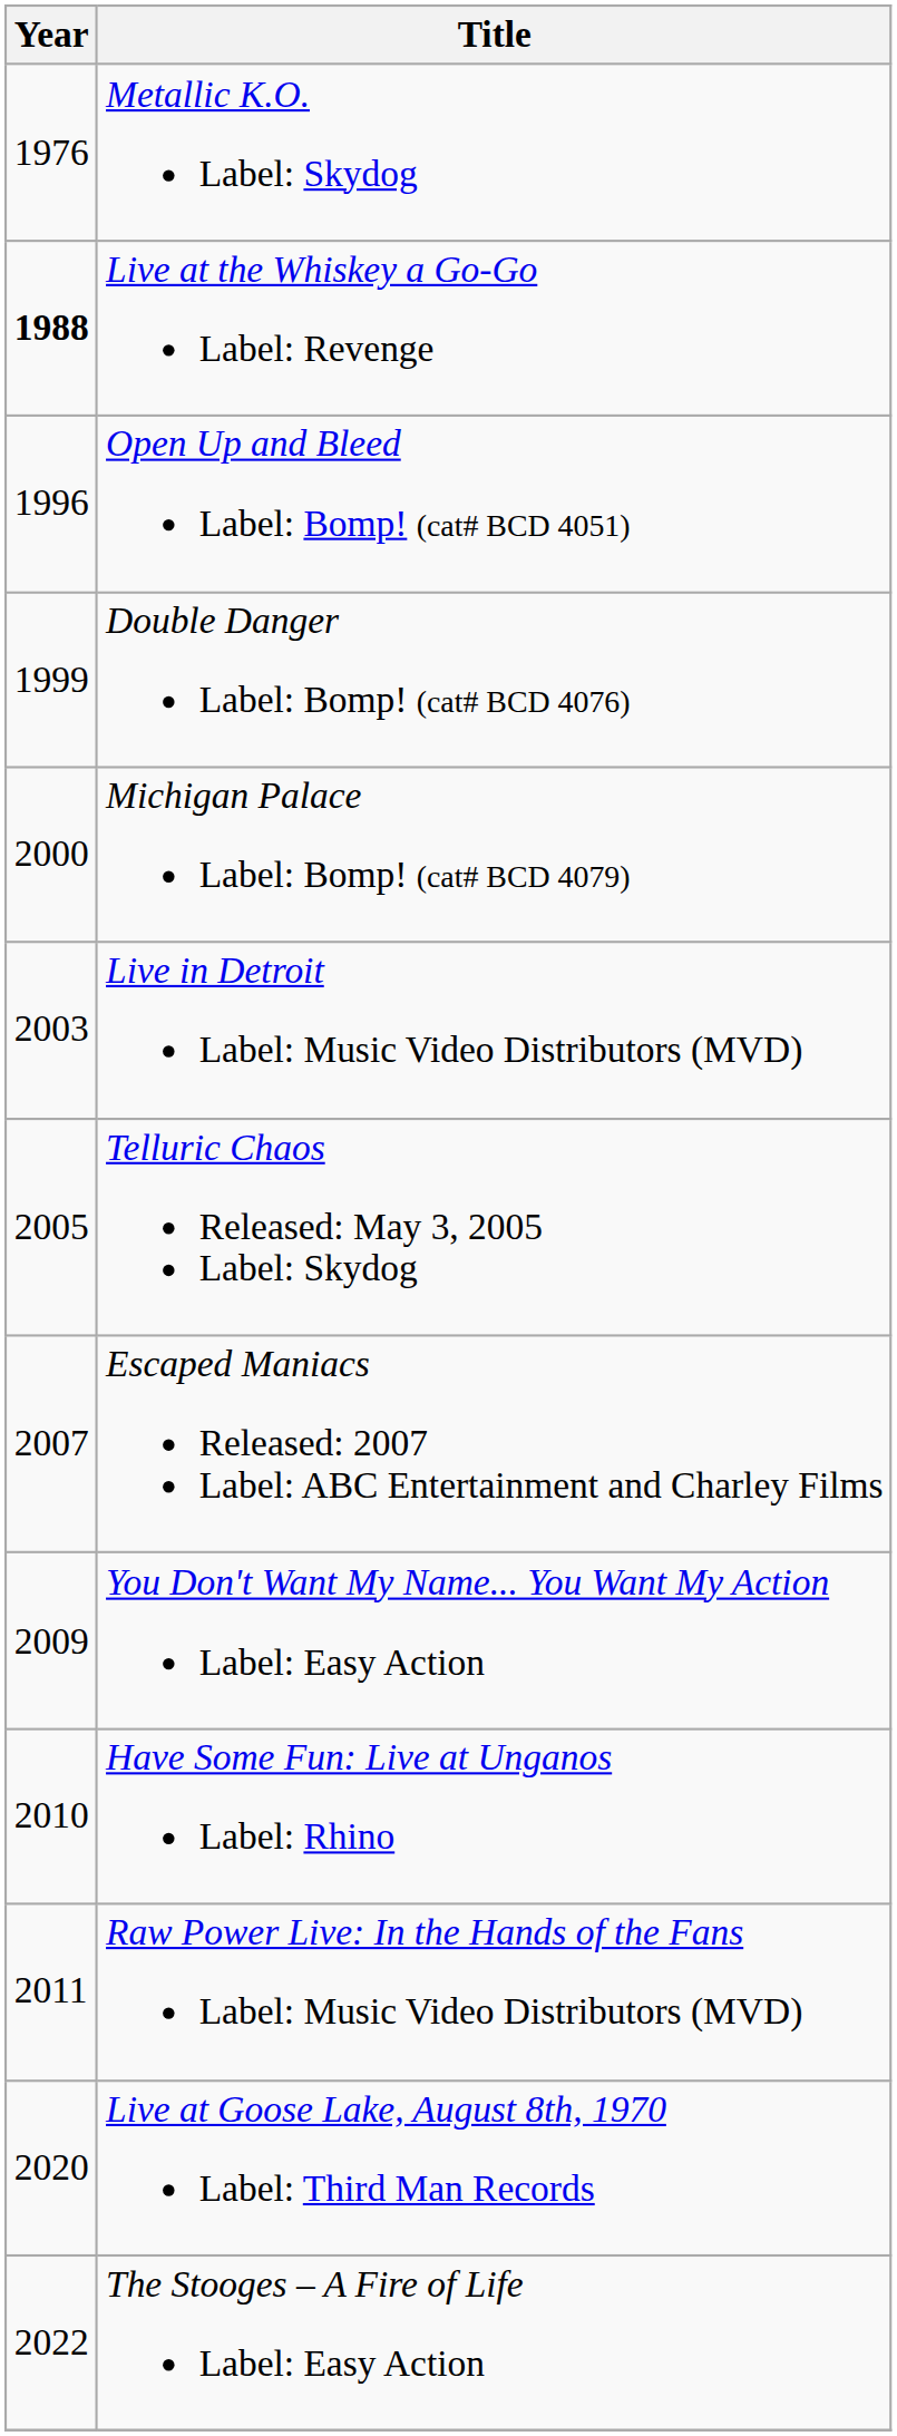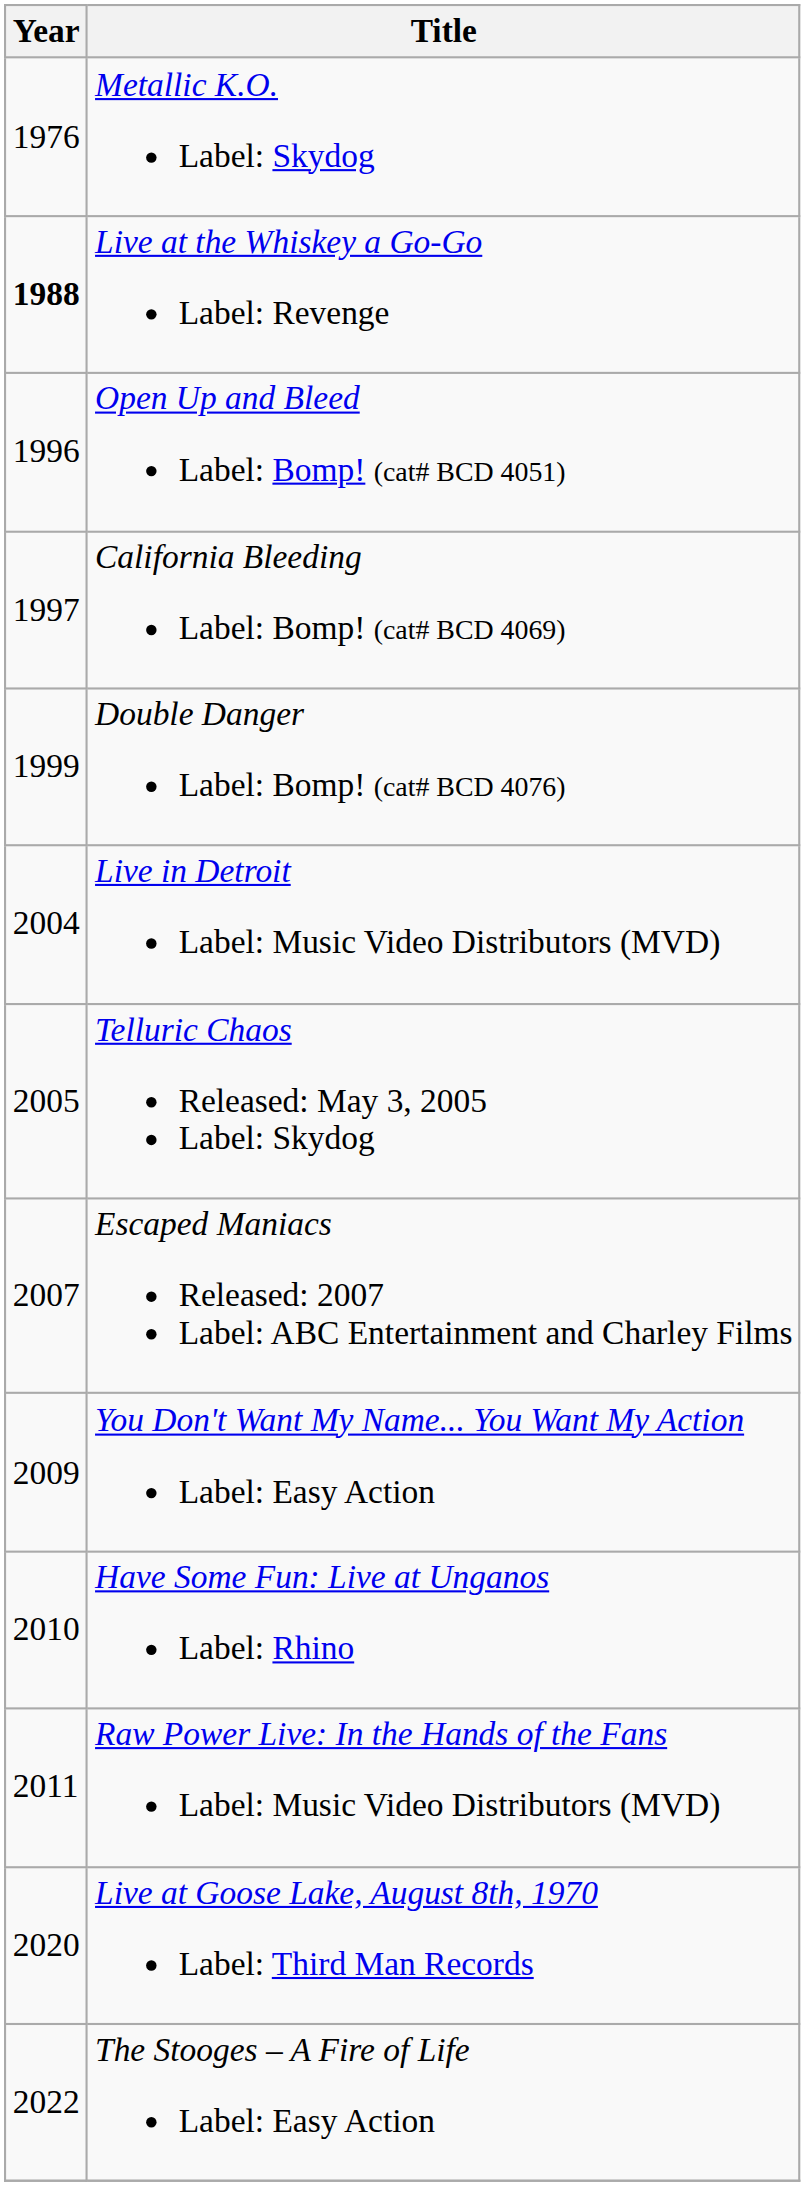 <table class="wikitable">
 <tr>
 <th>Year</th>
 <th>Title</th>
 </tr>
 <tr>
 <td>1976</td>
 <td><em><a href='#'>Metallic K.O.</a></em><br><ul><li>Label: <a href='#'>Skydog</a></li></ul></td>
 </tr>
 <tr>
 <td><strong>1988</strong></td>
 <td><em><a href='#'>Live at the Whiskey a Go-Go</a></em><br><ul><li>Label: Revenge</li></ul></td>
 </tr>
 <tr>
 <td>1996</td>
 <td><em><a href='#'>Open Up and Bleed</a></em><br><ul><li>Label: <a href='#'>Bomp!</a> <small>(cat# BCD 4051)</small></li></ul></td>
 </tr>
 <tr>
+<td>1997</td>
+<td><em>California Bleeding</em><br><ul><li>Label: Bomp! <small>(cat# BCD 4069)</small></li></ul></td>
+</tr>
+<tr>
 <td>1999</td>
 <td><em>Double Danger</em><br><ul><li>Label: Bomp! <small>(cat# BCD 4076)</small></li></ul></td>
 </tr>
 <tr>
-<td>2000</td>
-<td><em>Michigan Palace</em><br><ul><li>Label: Bomp! <small>(cat# BCD 4079)</small></li></ul></td>
-</tr>
-<tr>
-<td>2003</td>
+<td>2004</td>
 <td><em><a href='#'>Live in Detroit</a></em><br><ul><li>Label: Music Video Distributors (MVD)</li></ul></td>
 </tr>
 <tr>
 <td>2005</td>
 <td><em><a href='#'>Telluric Chaos</a></em><br><ul><li>Released: May 3, 2005</li><li>Label: Skydog</li></ul></td>
 </tr>
 <tr>
 <td>2007</td>
 <td><em>Escaped Maniacs</em><br><ul><li>Released: 2007</li><li>Label: ABC Entertainment and Charley Films</li></ul></td>
 </tr>
 <tr>
 <td>2009</td>
 <td><em><a href='#'>You Don't Want My Name... You Want My Action</a></em><br><ul><li>Label: Easy Action</li></ul></td>
 </tr>
 <tr>
 <td>2010</td>
 <td><em><a href='#'>Have Some Fun: Live at Unganos</a></em><br><ul><li>Label: <a href='#'>Rhino</a></li></ul></td>
 </tr>
 <tr>
 <td>2011</td>
 <td><em><a href='#'>Raw Power Live: In the Hands of the Fans</a></em><br><ul><li>Label: Music Video Distributors (MVD)</li></ul></td>
 </tr>
 <tr>
 <td>2020</td>
 <td><em><a href='#'>Live at Goose Lake, August 8th, 1970</a></em><br><ul><li>Label: <a href='#'>Third Man Records</a></li></ul></td>
 </tr>
 <tr>
 <td>2022</td>
 <td><em>The Stooges – A Fire of Life</em><br><ul><li>Label: Easy Action</li></ul></td>
 </tr>
 <tr>
 </tr>
 </table>
